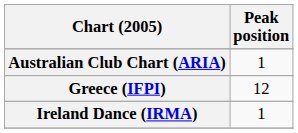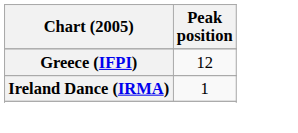 <table class="wikitable sortable plainrowheaders" style="text-align:center">
 <tr>
 <th>Chart (2005)</th>
 <th>Peak<br>position</th>
 </tr>
 <tr>
-</tr>
-<tr>
-<th scope="row">Australian Club Chart (<a href='#'>ARIA</a>)</th>
-<td>1</td>
 </tr>
 <tr>
 </tr>
 <tr>
 </tr>
 <tr>
 </tr>
 <tr>
 </tr>
 <tr>
 </tr>
 <tr>
 </tr>
 <tr>
 <th scope="row">Greece (<a href='#'>IFPI</a>)</th>
 <td>12</td>
 </tr>
 <tr>
 </tr>
 <tr>
 </tr>
 <tr>
 </tr>
 <tr>
 <th scope="row">Ireland Dance (<a href='#'>IRMA</a>)</th>
 <td>1</td>
 </tr>
 <tr>
 </tr>
 <tr>
 </tr>
 <tr>
 </tr>
 <tr>
 </tr>
 <tr>
 </tr>
 <tr>
 </tr>
 <tr>
 </tr>
 </table>
